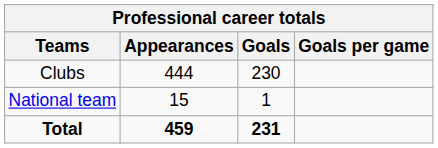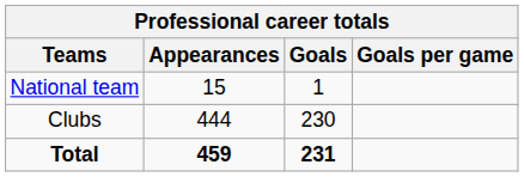 <table class="wikitable" style="text-align: center;">
 <tr>
 <th colspan="4">Professional career totals</th>
 </tr>
 <tr>
 <th>Teams</th>
 <th>Appearances</th>
 <th>Goals</th>
 <th>Goals per game</th>
 </tr>
 <tr>
+<td><a href='#'>National team</a></td>
+<td>15</td>
+<td>1</td>
+<td align=center></td>
+</tr>
+<tr>
 <td>Clubs</td>
 <td>444</td>
 <td>230</td>
-<td align=center></td>
-</tr>
-<tr>
-<td><a href='#'>National team</a></td>
-<td>15</td>
-<td>1</td>
 <td align=center></td>
 </tr>
 <tr>
 <td><strong>Total</strong></td>
 <td><strong>459</strong></td>
 <td><strong>231</strong></td>
 <td align=center><strong></td>
 </tr>
 </table>
